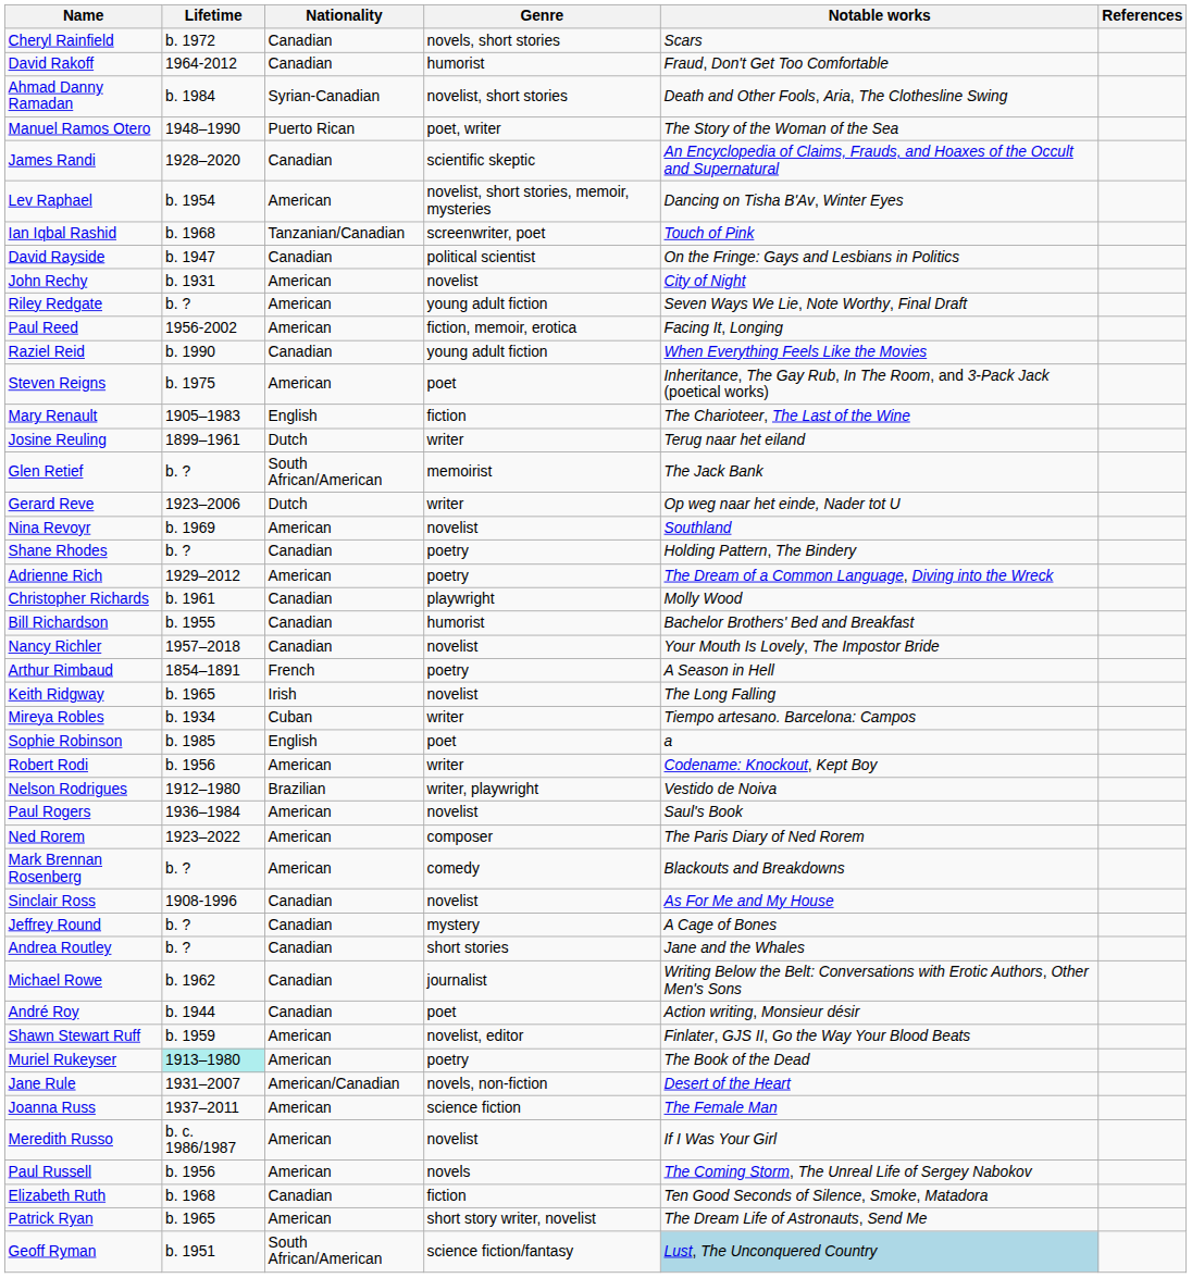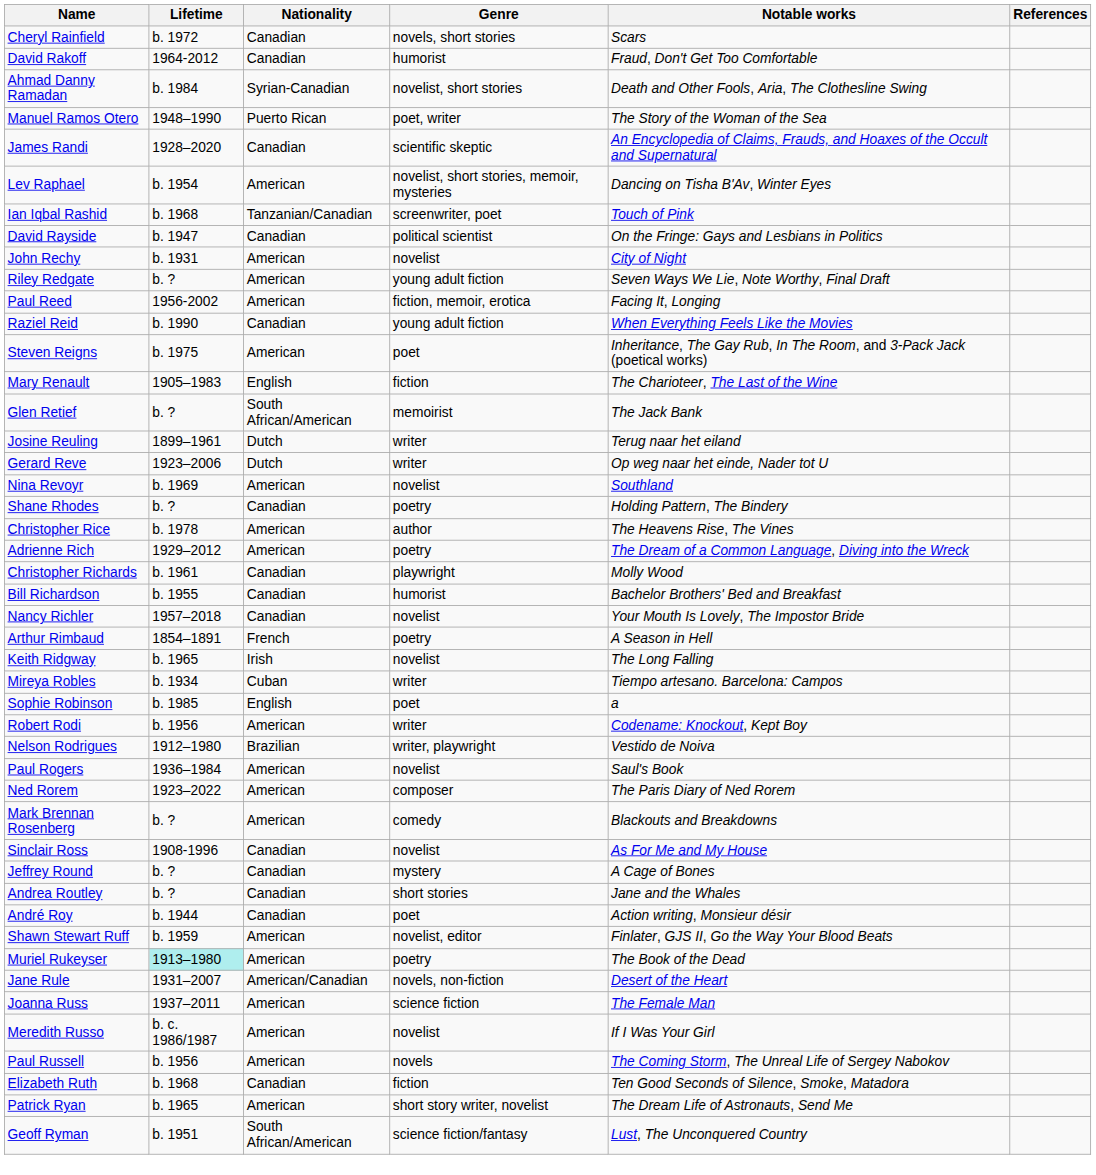 <table class="wikitable" style="width:100%;">
 <tr>
 <th>Name</th>
 <th>Lifetime</th>
 <th>Nationality</th>
 <th>Genre</th>
 <th>Notable works</th>
 <th>References</th>
 </tr>
 <tr>
 <td><a href='#'>Cheryl Rainfield</a></td>
 <td>b. 1972</td>
 <td>Canadian</td>
 <td>novels, short stories</td>
 <td><em>Scars</em></td>
 <td></td>
 </tr>
 <tr>
 <td><a href='#'>David Rakoff</a></td>
 <td>1964-2012</td>
 <td>Canadian</td>
 <td>humorist</td>
 <td><em>Fraud</em>, <em>Don't Get Too Comfortable</em></td>
 <td></td>
 </tr>
 <tr>
 <td><a href='#'>Ahmad Danny Ramadan</a></td>
 <td>b. 1984</td>
 <td>Syrian-Canadian</td>
 <td>novelist, short stories</td>
 <td><em>Death and Other Fools</em>, <em>Aria</em>, <em>The Clothesline Swing</em></td>
 <td></td>
 </tr>
 <tr>
 <td><a href='#'>Manuel Ramos Otero</a></td>
 <td>1948–1990</td>
 <td>Puerto Rican</td>
 <td>poet, writer</td>
 <td><em>The Story of the Woman of the Sea</em></td>
 <td></td>
 </tr>
 <tr>
 <td><a href='#'>James Randi</a></td>
 <td>1928–2020</td>
 <td>Canadian</td>
 <td>scientific skeptic</td>
 <td><em><a href='#'>An Encyclopedia of Claims, Frauds, and Hoaxes of the Occult and Supernatural</a></em></td>
 <td></td>
 </tr>
 <tr>
 <td><a href='#'>Lev Raphael</a></td>
 <td>b. 1954</td>
 <td>American</td>
 <td>novelist, short stories, memoir, mysteries</td>
 <td><em>Dancing on Tisha B'Av</em>, <em>Winter Eyes</em></td>
 <td></td>
 </tr>
 <tr>
 <td><a href='#'>Ian Iqbal Rashid</a></td>
 <td>b. 1968</td>
 <td>Tanzanian/Canadian</td>
 <td>screenwriter, poet</td>
 <td><em><a href='#'>Touch of Pink</a></em></td>
 <td></td>
 </tr>
 <tr>
 <td><a href='#'>David Rayside</a></td>
 <td>b. 1947</td>
 <td>Canadian</td>
 <td>political scientist</td>
 <td><em>On the Fringe: Gays and Lesbians in Politics</em></td>
 <td></td>
 </tr>
 <tr>
 <td><a href='#'>John Rechy</a></td>
 <td>b. 1931</td>
 <td>American</td>
 <td>novelist</td>
 <td><em><a href='#'>City of Night</a></em></td>
 <td></td>
 </tr>
 <tr>
 <td><a href='#'>Riley Redgate</a></td>
 <td>b. ?</td>
 <td>American</td>
 <td>young adult fiction</td>
 <td><em>Seven Ways We Lie</em>, <em>Note Worthy</em>, <em>Final Draft</em></td>
 <td></td>
 </tr>
 <tr>
 <td><a href='#'>Paul Reed</a></td>
 <td>1956-2002</td>
 <td>American</td>
 <td>fiction, memoir, erotica</td>
 <td><em>Facing It</em>, <em>Longing</em></td>
 <td></td>
 </tr>
 <tr>
 <td><a href='#'>Raziel Reid</a></td>
 <td>b. 1990</td>
 <td>Canadian</td>
 <td>young adult fiction</td>
 <td><em><a href='#'>When Everything Feels Like the Movies</a></em></td>
 <td></td>
 </tr>
 <tr>
 <td><a href='#'>Steven Reigns</a></td>
 <td>b. 1975</td>
 <td>American</td>
 <td>poet</td>
 <td><em>Inheritance</em>, <em>The Gay Rub</em>, <em>In The Room</em>, and <em>3-Pack Jack</em> (poetical works)</td>
 <td></td>
 </tr>
 <tr>
 <td><a href='#'>Mary Renault</a></td>
 <td>1905–1983</td>
 <td>English</td>
 <td>fiction</td>
 <td><em>The Charioteer</em>, <em><a href='#'>The Last of the Wine</a></em></td>
 <td></td>
 </tr>
 <tr>
+<td><a href='#'>Glen Retief</a></td>
+<td>b. ?</td>
+<td>South African/American</td>
+<td>memoirist</td>
+<td><em>The Jack Bank</em></td>
+<td></td>
+</tr>
+<tr>
 <td><a href='#'>Josine Reuling</a></td>
 <td>1899–1961</td>
 <td>Dutch</td>
 <td>writer</td>
 <td><em>Terug naar het eiland</em></td>
-<td></td>
-</tr>
-<tr>
-<td><a href='#'>Glen Retief</a></td>
-<td>b. ?</td>
-<td>South African/American</td>
-<td>memoirist</td>
-<td><em>The Jack Bank</em></td>
 <td></td>
 </tr>
 <tr>
 <td><a href='#'>Gerard Reve</a></td>
 <td>1923–2006</td>
 <td>Dutch</td>
 <td>writer</td>
 <td><em>Op weg naar het einde, Nader tot U</em></td>
 <td></td>
 </tr>
 <tr>
 <td><a href='#'>Nina Revoyr</a></td>
 <td>b. 1969</td>
 <td>American</td>
 <td>novelist</td>
 <td><em><a href='#'>Southland</a></em></td>
 <td></td>
 </tr>
 <tr>
 <td><a href='#'>Shane Rhodes</a></td>
 <td>b. ?</td>
 <td>Canadian</td>
 <td>poetry</td>
 <td><em>Holding Pattern</em>, <em>The Bindery</em></td>
+<td></td>
+</tr>
+<tr>
+<td><a href='#'>Christopher Rice</a></td>
+<td>b. 1978</td>
+<td>American</td>
+<td>author</td>
+<td><em>The Heavens Rise</em>, <em>The Vines</em></td>
 <td></td>
 </tr>
 <tr>
 <td><a href='#'>Adrienne Rich</a></td>
 <td>1929–2012</td>
 <td>American</td>
 <td>poetry</td>
 <td><em><a href='#'>The Dream of a Common Language</a></em>, <em><a href='#'>Diving into the Wreck</a></em></td>
 <td></td>
 </tr>
 <tr>
 <td><a href='#'>Christopher Richards</a></td>
 <td>b. 1961</td>
 <td>Canadian</td>
 <td>playwright</td>
 <td><em>Molly Wood</em></td>
 <td></td>
 </tr>
 <tr>
 <td><a href='#'>Bill Richardson</a></td>
 <td>b. 1955</td>
 <td>Canadian</td>
 <td>humorist</td>
 <td><em>Bachelor Brothers' Bed and Breakfast</em></td>
 <td></td>
 </tr>
 <tr>
 <td><a href='#'>Nancy Richler</a></td>
 <td>1957–2018</td>
 <td>Canadian</td>
 <td>novelist</td>
 <td><em>Your Mouth Is Lovely</em>, <em>The Impostor Bride</em></td>
 <td></td>
 </tr>
 <tr>
 <td><a href='#'>Arthur Rimbaud</a></td>
 <td>1854–1891</td>
 <td>French</td>
 <td>poetry</td>
 <td><em>A Season in Hell</em></td>
 <td></td>
 </tr>
 <tr>
 <td><a href='#'>Keith Ridgway</a></td>
 <td>b. 1965</td>
 <td>Irish</td>
 <td>novelist</td>
 <td><em>The Long Falling</em></td>
 <td></td>
 </tr>
 <tr>
 <td><a href='#'>Mireya Robles</a></td>
 <td>b. 1934</td>
 <td>Cuban</td>
 <td>writer</td>
 <td><em>Tiempo artesano. Barcelona: Campos</em></td>
 <td></td>
 </tr>
 <tr>
 <td><a href='#'>Sophie Robinson</a></td>
 <td>b. 1985</td>
 <td>English</td>
 <td>poet</td>
 <td><em>a</em></td>
 <td></td>
 </tr>
 <tr>
 <td><a href='#'>Robert Rodi</a></td>
 <td>b. 1956</td>
 <td>American</td>
 <td>writer</td>
 <td><em><a href='#'>Codename: Knockout</a></em>, <em>Kept Boy</em></td>
 <td></td>
 </tr>
 <tr>
 <td><a href='#'>Nelson Rodrigues</a></td>
 <td>1912–1980</td>
 <td>Brazilian</td>
 <td>writer, playwright</td>
 <td><em>Vestido de Noiva</em></td>
 <td></td>
 </tr>
 <tr>
 <td><a href='#'>Paul Rogers</a></td>
 <td>1936–1984</td>
 <td>American</td>
 <td>novelist</td>
 <td><em>Saul's Book</em></td>
 <td></td>
 </tr>
 <tr>
 <td><a href='#'>Ned Rorem</a></td>
 <td>1923–2022</td>
 <td>American</td>
 <td>composer</td>
 <td><em>The Paris Diary of Ned Rorem</em></td>
 <td></td>
 </tr>
 <tr>
 <td><a href='#'>Mark Brennan Rosenberg</a></td>
 <td>b. ?</td>
 <td>American</td>
 <td>comedy</td>
 <td><em>Blackouts and Breakdowns</em></td>
 <td></td>
 </tr>
 <tr>
 <td><a href='#'>Sinclair Ross</a></td>
 <td>1908-1996</td>
 <td>Canadian</td>
 <td>novelist</td>
 <td><em><a href='#'>As For Me and My House</a></em></td>
 <td></td>
 </tr>
 <tr>
 <td><a href='#'>Jeffrey Round</a></td>
 <td>b. ?</td>
 <td>Canadian</td>
 <td>mystery</td>
 <td><em>A Cage of Bones</em></td>
 <td></td>
 </tr>
 <tr>
 <td><a href='#'>Andrea Routley</a></td>
 <td>b. ?</td>
 <td>Canadian</td>
 <td>short stories</td>
 <td><em>Jane and the Whales</em></td>
 <td></td>
 </tr>
 <tr>
-<td><a href='#'>Michael Rowe</a></td>
-<td>b. 1962</td>
-<td>Canadian</td>
-<td>journalist</td>
-<td><em>Writing Below the Belt: Conversations with Erotic Authors</em>, <em>Other Men's Sons</em></td>
-<td></td>
-</tr>
-<tr>
 <td><a href='#'>André Roy</a></td>
 <td>b. 1944</td>
 <td>Canadian</td>
 <td>poet</td>
 <td><em>Action writing</em>, <em>Monsieur désir</em></td>
 <td></td>
 </tr>
 <tr>
 <td><a href='#'>Shawn Stewart Ruff</a></td>
 <td>b. 1959</td>
 <td>American</td>
 <td>novelist, editor</td>
 <td><em>Finlater</em>, <em>GJS II</em>, <em>Go the Way Your Blood Beats</em></td>
 <td></td>
 </tr>
 <tr>
 <td><a href='#'>Muriel Rukeyser</a></td>
 <td style="background: paleturquoise;">1913–1980</td>
 <td>American</td>
 <td>poetry</td>
 <td><em>The Book of the Dead</em></td>
 <td></td>
 </tr>
 <tr>
 <td><a href='#'>Jane Rule</a></td>
 <td>1931–2007</td>
 <td>American/Canadian</td>
 <td>novels, non-fiction</td>
 <td><em><a href='#'>Desert of the Heart</a></em></td>
 <td></td>
 </tr>
 <tr>
 <td><a href='#'>Joanna Russ</a></td>
 <td>1937–2011</td>
 <td>American</td>
 <td>science fiction</td>
 <td><em><a href='#'>The Female Man</a></em></td>
 <td></td>
 </tr>
 <tr>
 <td><a href='#'>Meredith Russo</a></td>
 <td>b. c. 1986/1987</td>
 <td>American</td>
 <td>novelist</td>
 <td><em>If I Was Your Girl</em></td>
 <td></td>
 </tr>
 <tr>
 <td><a href='#'>Paul Russell</a></td>
 <td>b. 1956</td>
 <td>American</td>
 <td>novels</td>
 <td><em><a href='#'>The Coming Storm</a></em>, <em>The Unreal Life of Sergey Nabokov</em></td>
 <td></td>
 </tr>
 <tr>
 <td><a href='#'>Elizabeth Ruth</a></td>
 <td>b. 1968</td>
 <td>Canadian</td>
 <td>fiction</td>
 <td><em>Ten Good Seconds of Silence</em>, <em>Smoke</em>, <em>Matadora</em></td>
 <td></td>
 </tr>
 <tr>
 <td><a href='#'>Patrick Ryan</a></td>
 <td>b. 1965</td>
 <td>American</td>
 <td>short story writer, novelist</td>
 <td><em>The Dream Life of Astronauts</em>, <em>Send Me</em></td>
 <td></td>
 </tr>
 <tr>
 <td><a href='#'>Geoff Ryman</a></td>
 <td>b. 1951</td>
 <td>South African/American</td>
 <td>science fiction/fantasy</td>
-<td style="background: lightblue;"><em><a href='#'>Lust</a></em>, <em>The Unconquered Country</em></td>
+<td><em><a href='#'>Lust</a></em>, <em>The Unconquered Country</em></td>
 <td></td>
 </tr>
 </table>
